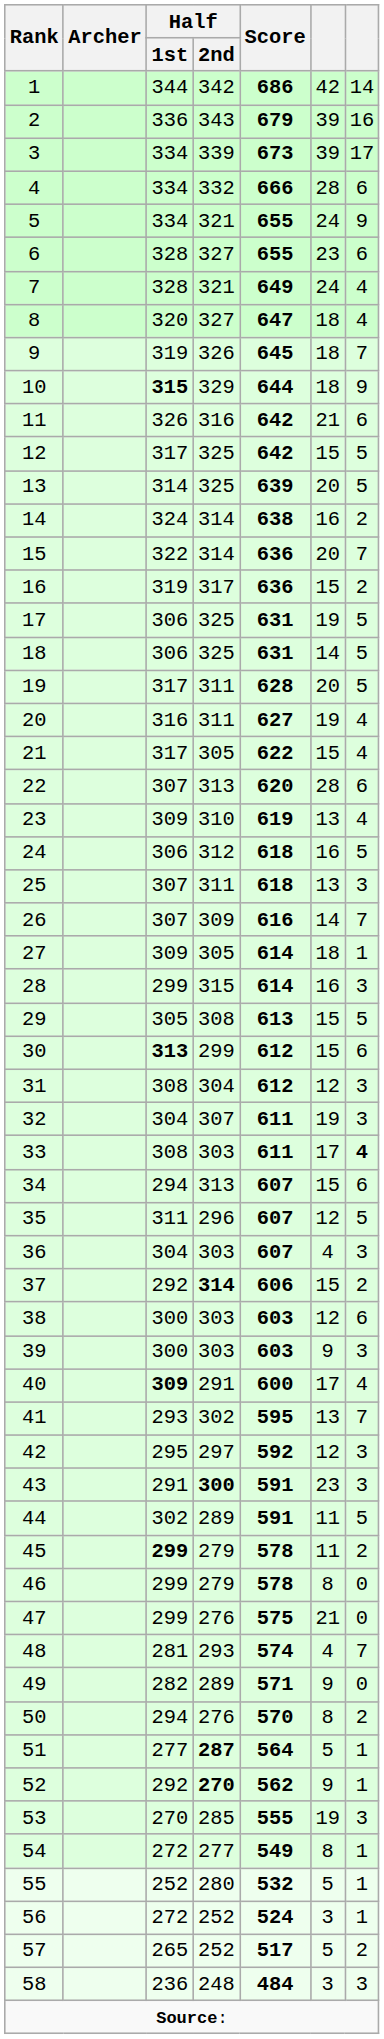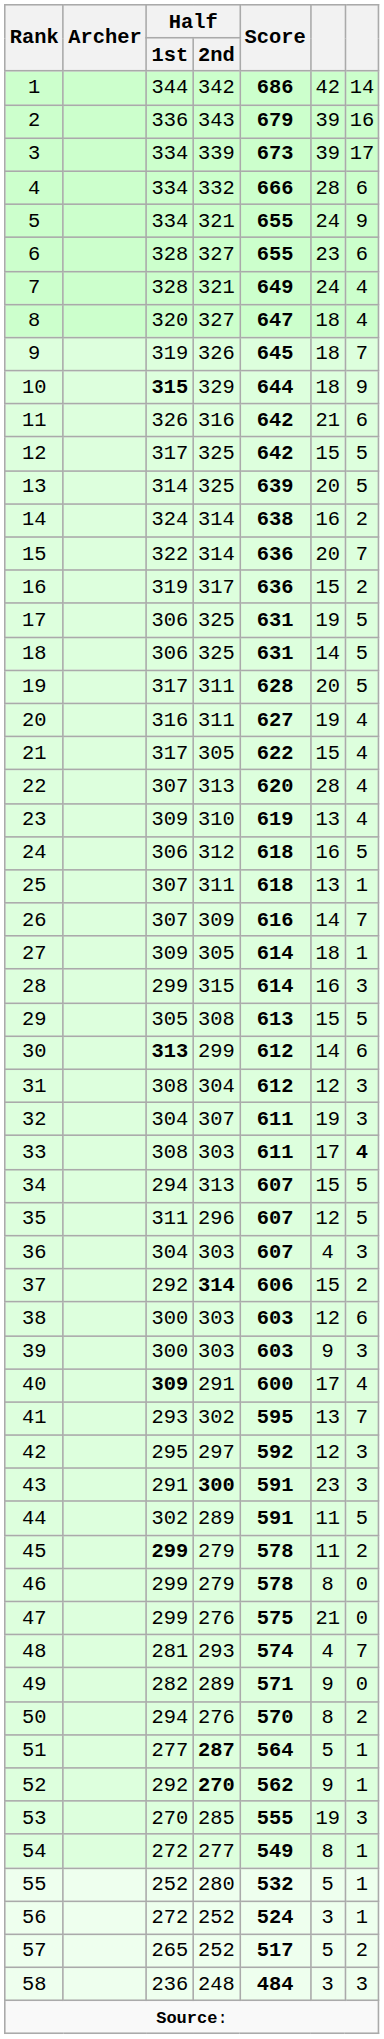 <table class="wikitable sortable" style="text-align:center;">
 <tr>
 <th rowspan="2">Rank</th>
 <th rowspan="2">Archer</th>
 <th colspan="2">Half</th>
 <th rowspan="2">Score</th>
 <th rowspan="2"></th>
 <th rowspan="2"></th>
 </tr>
 <tr>
 <th>1st</th>
 <th>2nd</th>
 </tr>
 <tr bgcolor="#ccffcc">
 <td>1</td>
 <td align="left"></td>
 <td>344</td>
 <td>342</td>
 <td><strong>686</strong> <strong></strong></td>
 <td>42</td>
 <td>14</td>
 </tr>
 <tr bgcolor="#ccffcc">
 <td>2</td>
 <td align="left"></td>
 <td>336</td>
 <td>343</td>
 <td><strong>679</strong></td>
 <td>39</td>
 <td>16</td>
 </tr>
 <tr bgcolor="#ccffcc">
 <td>3</td>
 <td align="left"></td>
 <td>334</td>
 <td>339</td>
 <td><strong>673</strong></td>
 <td>39</td>
 <td>17</td>
 </tr>
 <tr bgcolor="#ccffcc">
 <td>4</td>
 <td align="left"></td>
 <td>334</td>
 <td>332</td>
 <td><strong>666</strong></td>
 <td>28</td>
 <td>6</td>
 </tr>
 <tr bgcolor="#ccffcc">
 <td>5</td>
 <td align="left"></td>
 <td>334</td>
 <td>321</td>
 <td><strong>655</strong></td>
 <td>24</td>
 <td>9</td>
 </tr>
 <tr bgcolor="#ccffcc">
 <td>6</td>
 <td align="left"></td>
 <td>328</td>
 <td>327</td>
 <td><strong>655</strong></td>
 <td>23</td>
 <td>6</td>
 </tr>
 <tr bgcolor="#ccffcc">
 <td>7</td>
 <td align="left"></td>
 <td>328</td>
 <td>321</td>
 <td><strong>649</strong></td>
 <td>24</td>
 <td>4</td>
 </tr>
 <tr bgcolor="#ccffcc">
 <td>8</td>
 <td align="left"></td>
 <td>320</td>
 <td>327</td>
 <td><strong>647</strong></td>
 <td>18</td>
 <td>4</td>
 </tr>
 <tr bgcolor="#ddffdd">
 <td>9</td>
 <td align="left"></td>
 <td>319</td>
 <td>326</td>
 <td><strong>645</strong></td>
 <td>18</td>
 <td>7</td>
 </tr>
 <tr bgcolor="#ddffdd">
 <td>10</td>
 <td align="left"></td>
 <td><strong>315</strong></td>
 <td>329</td>
 <td><strong>644</strong></td>
 <td>18</td>
 <td>9</td>
 </tr>
 <tr bgcolor="#ddffdd">
 <td>11</td>
 <td align="left"></td>
 <td>326</td>
 <td>316</td>
 <td><strong>642</strong></td>
 <td>21</td>
 <td>6</td>
 </tr>
 <tr bgcolor="#ddffdd">
 <td>12</td>
 <td align="left"></td>
 <td>317</td>
 <td>325</td>
 <td><strong>642</strong></td>
 <td>15</td>
 <td>5</td>
 </tr>
 <tr bgcolor="#ddffdd">
 <td>13</td>
 <td align="left"></td>
 <td>314</td>
 <td>325</td>
 <td><strong>639</strong></td>
 <td>20</td>
 <td>5</td>
 </tr>
 <tr bgcolor="#ddffdd">
 <td>14</td>
 <td align="left"></td>
 <td>324</td>
 <td>314</td>
 <td><strong>638</strong></td>
 <td>16</td>
 <td>2</td>
 </tr>
 <tr bgcolor="#ddffdd">
 <td>15</td>
 <td align="left"></td>
 <td>322</td>
 <td>314</td>
 <td><strong>636</strong></td>
 <td>20</td>
 <td>7</td>
 </tr>
 <tr bgcolor="#ddffdd">
 <td>16</td>
 <td align="left"></td>
 <td>319</td>
 <td>317</td>
 <td><strong>636</strong></td>
 <td>15</td>
 <td>2</td>
 </tr>
 <tr bgcolor="#ddffdd">
 <td>17</td>
 <td align="left"></td>
 <td>306</td>
 <td>325</td>
 <td><strong>631</strong></td>
 <td>19</td>
 <td>5</td>
 </tr>
 <tr bgcolor="#ddffdd">
 <td>18</td>
 <td align="left"></td>
 <td>306</td>
 <td>325</td>
 <td><strong>631</strong></td>
 <td>14</td>
 <td>5</td>
 </tr>
 <tr bgcolor="#ddffdd">
 <td>19</td>
 <td align="left"></td>
 <td>317</td>
 <td>311</td>
 <td><strong>628</strong></td>
 <td>20</td>
 <td>5</td>
 </tr>
 <tr bgcolor="#ddffdd">
 <td>20</td>
 <td align="left"></td>
 <td>316</td>
 <td>311</td>
 <td><strong>627</strong></td>
 <td>19</td>
 <td>4</td>
 </tr>
 <tr bgcolor="#ddffdd">
 <td>21</td>
 <td align="left"></td>
 <td>317</td>
 <td>305</td>
 <td><strong>622</strong></td>
 <td>15</td>
 <td>4</td>
 </tr>
 <tr bgcolor="#ddffdd">
 <td>22</td>
 <td align="left"></td>
 <td>307</td>
 <td>313</td>
 <td><strong>620</strong></td>
 <td>28</td>
-<td>6</td>
+<td>4</td>
 </tr>
 <tr bgcolor="#ddffdd">
 <td>23</td>
 <td align="left"></td>
 <td>309</td>
 <td>310</td>
 <td><strong>619</strong></td>
 <td>13</td>
 <td>4</td>
 </tr>
 <tr bgcolor="#ddffdd">
 <td>24</td>
 <td align="left"></td>
 <td>306</td>
 <td>312</td>
 <td><strong>618</strong></td>
 <td>16</td>
 <td>5</td>
 </tr>
 <tr bgcolor="#ddffdd">
 <td>25</td>
 <td align="left"></td>
 <td>307</td>
 <td>311</td>
 <td><strong>618</strong></td>
 <td>13</td>
-<td>3</td>
+<td>1</td>
 </tr>
 <tr bgcolor="#ddffdd">
 <td>26</td>
 <td align="left"></td>
 <td>307</td>
 <td>309</td>
 <td><strong>616</strong></td>
 <td>14</td>
 <td>7</td>
 </tr>
 <tr bgcolor="#ddffdd">
 <td>27</td>
 <td align="left"></td>
 <td>309</td>
 <td>305</td>
 <td><strong>614</strong></td>
 <td>18</td>
 <td>1</td>
 </tr>
 <tr bgcolor="#ddffdd">
 <td>28</td>
 <td align="left"></td>
 <td>299</td>
 <td>315</td>
 <td><strong>614</strong></td>
 <td>16</td>
 <td>3</td>
 </tr>
 <tr bgcolor="#ddffdd">
 <td>29</td>
 <td align="left"></td>
 <td>305</td>
 <td>308</td>
 <td><strong>613</strong></td>
 <td>15</td>
 <td>5</td>
 </tr>
 <tr bgcolor="#ddffdd">
 <td>30</td>
 <td align="left"></td>
 <td><strong>313</strong></td>
 <td>299</td>
 <td><strong>612</strong></td>
-<td>15</td>
+<td>14</td>
 <td>6</td>
 </tr>
 <tr bgcolor="#ddffdd">
 <td>31</td>
 <td align="left"></td>
 <td>308</td>
 <td>304</td>
 <td><strong>612</strong></td>
 <td>12</td>
 <td>3</td>
 </tr>
 <tr bgcolor="#ddffdd">
 <td>32</td>
 <td align="left"></td>
 <td>304</td>
 <td>307</td>
 <td><strong>611</strong></td>
 <td>19</td>
 <td>3</td>
 </tr>
 <tr bgcolor="#ddffdd">
 <td>33</td>
 <td align="left"></td>
 <td>308</td>
 <td>303</td>
 <td><strong>611</strong></td>
 <td>17</td>
 <td><strong>4</strong></td>
 </tr>
 <tr bgcolor="#ddffdd">
 <td>34</td>
 <td align="left"></td>
 <td>294</td>
 <td>313</td>
 <td><strong>607</strong></td>
 <td>15</td>
-<td>6</td>
+<td>5</td>
 </tr>
 <tr bgcolor="#ddffdd">
 <td>35</td>
 <td align="left"></td>
 <td>311</td>
 <td>296</td>
 <td><strong>607</strong></td>
 <td>12</td>
 <td>5</td>
 </tr>
 <tr bgcolor="#ddffdd">
 <td>36</td>
 <td align="left"></td>
 <td>304</td>
 <td>303</td>
 <td><strong>607</strong></td>
 <td>4</td>
 <td>3</td>
 </tr>
 <tr bgcolor="#ddffdd">
 <td>37</td>
 <td align="left"></td>
 <td>292</td>
 <td><strong>314</strong></td>
 <td><strong>606</strong></td>
 <td>15</td>
 <td>2</td>
 </tr>
 <tr bgcolor="#ddffdd">
 <td>38</td>
 <td align="left"></td>
 <td>300</td>
 <td>303</td>
 <td><strong>603</strong></td>
 <td>12</td>
 <td>6</td>
 </tr>
 <tr bgcolor="#ddffdd">
 <td>39</td>
 <td align="left"></td>
 <td>300</td>
 <td>303</td>
 <td><strong>603</strong></td>
 <td>9</td>
 <td>3</td>
 </tr>
 <tr bgcolor="#ddffdd">
 <td>40</td>
 <td align="left"></td>
 <td><strong>309</strong></td>
 <td>291</td>
 <td><strong>600</strong></td>
 <td>17</td>
 <td>4</td>
 </tr>
 <tr bgcolor="#ddffdd">
 <td>41</td>
 <td align="left"></td>
 <td>293</td>
 <td>302</td>
 <td><strong>595</strong></td>
 <td>13</td>
 <td>7</td>
 </tr>
 <tr bgcolor="#ddffdd">
 <td>42</td>
 <td align="left"></td>
 <td>295</td>
 <td>297</td>
 <td><strong>592</strong></td>
 <td>12</td>
 <td>3</td>
 </tr>
 <tr bgcolor="#ddffdd">
 <td>43</td>
 <td align="left"></td>
 <td>291</td>
 <td><strong>300</strong></td>
 <td><strong>591</strong></td>
 <td>23</td>
 <td>3</td>
 </tr>
 <tr bgcolor="#ddffdd">
 <td>44</td>
 <td align="left"></td>
 <td>302</td>
 <td>289</td>
 <td><strong>591</strong></td>
 <td>11</td>
 <td>5</td>
 </tr>
 <tr bgcolor="#ddffdd">
 <td>45</td>
 <td align="left"></td>
 <td><strong>299</strong></td>
 <td>279</td>
 <td><strong>578</strong></td>
 <td>11</td>
 <td>2</td>
 </tr>
 <tr bgcolor="#ddffdd">
 <td>46</td>
 <td align="left"></td>
 <td>299</td>
 <td>279</td>
 <td><strong>578</strong></td>
 <td>8</td>
 <td>0</td>
 </tr>
 <tr bgcolor="#ddffdd">
 <td>47</td>
 <td align="left"></td>
 <td>299</td>
 <td>276</td>
 <td><strong>575</strong></td>
 <td>21</td>
 <td>0</td>
 </tr>
 <tr bgcolor="#ddffdd">
 <td>48</td>
 <td align="left"></td>
 <td>281</td>
 <td>293</td>
 <td><strong>574</strong></td>
 <td>4</td>
 <td>7</td>
 </tr>
 <tr bgcolor="#ddffdd">
 <td>49</td>
 <td align="left"></td>
 <td>282</td>
 <td>289</td>
 <td><strong>571</strong></td>
 <td>9</td>
 <td>0</td>
 </tr>
 <tr bgcolor="#ddffdd">
 <td>50</td>
 <td align="left"></td>
 <td>294</td>
 <td>276</td>
 <td><strong>570</strong></td>
 <td>8</td>
 <td>2</td>
 </tr>
 <tr bgcolor="#ddffdd">
 <td>51</td>
 <td align="left"></td>
 <td>277</td>
 <td><strong>287</strong></td>
 <td><strong>564</strong></td>
 <td>5</td>
 <td>1</td>
 </tr>
 <tr bgcolor="#ddffdd">
 <td>52</td>
 <td align="left"></td>
 <td>292</td>
 <td><strong>270</strong></td>
 <td><strong>562</strong></td>
 <td>9</td>
 <td>1</td>
 </tr>
 <tr bgcolor="#ddffdd">
 <td>53</td>
 <td align="left"></td>
 <td>270</td>
 <td>285</td>
 <td><strong>555</strong></td>
 <td>19</td>
 <td>3</td>
 </tr>
 <tr bgcolor="#ddffdd">
 <td>54</td>
 <td align="left"></td>
 <td>272</td>
 <td>277</td>
 <td><strong>549</strong></td>
 <td>8</td>
 <td>1</td>
 </tr>
 <tr bgcolor="#eeffee">
 <td>55</td>
 <td align="left"></td>
 <td>252</td>
 <td>280</td>
 <td><strong>532</strong></td>
 <td>5</td>
 <td>1</td>
 </tr>
 <tr bgcolor="#eeffee">
 <td>56</td>
 <td align="left"></td>
 <td>272</td>
 <td>252</td>
 <td><strong>524</strong></td>
 <td>3</td>
 <td>1</td>
 </tr>
 <tr bgcolor="#eeffee">
 <td>57</td>
 <td align="left"></td>
 <td>265</td>
 <td>252</td>
 <td><strong>517</strong></td>
 <td>5</td>
 <td>2</td>
 </tr>
 <tr bgcolor="#eeffee">
 <td>58</td>
 <td align="left"></td>
 <td>236</td>
 <td>248</td>
 <td><strong>484</strong></td>
 <td>3</td>
 <td>3</td>
 </tr>
 <tr>
 <td colspan="7"><small><strong>Source</strong>:</small></td>
 </tr>
 </table>
